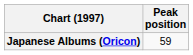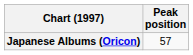 <table class="wikitable plainrowheaders" style="text-align:center">
 <tr>
 <th scope="col">Chart (1997)</th>
 <th scope="col">Peak<br> position</th>
 </tr>
 <tr>
 <th scope="row">Japanese Albums (<a href='#'>Oricon</a>)</th>
-<td>59</td>
+<td>57</td>
 </tr>
 </table>
